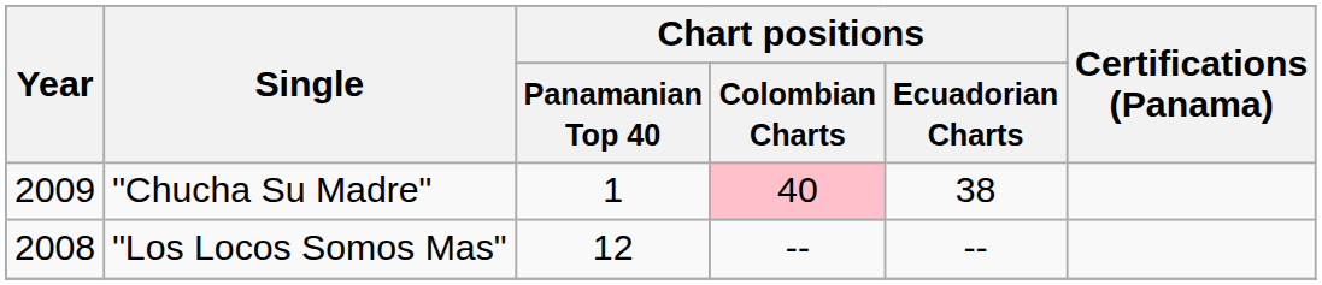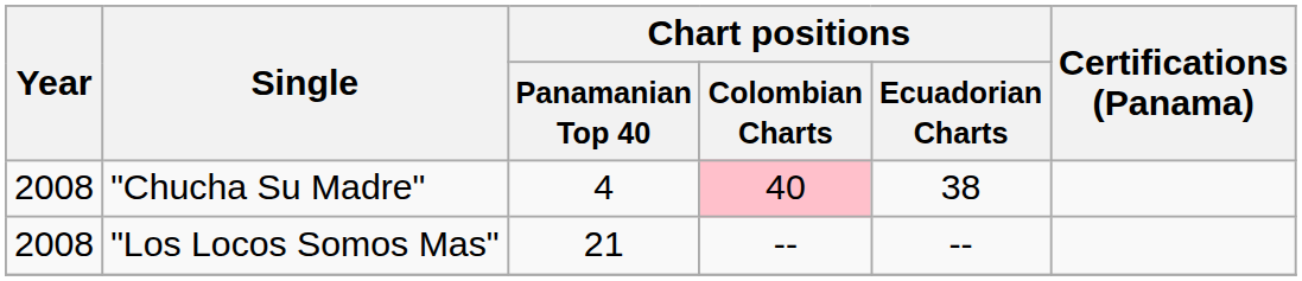 <table class="wikitable">
 <tr>
 <th rowspan=2>Year</th>
 <th rowspan=2>Single</th>
 <th colspan=3>Chart positions</th>
 <th rowspan="2">Certifications<br>(Panama)</th>
 </tr>
 <tr>
 <th width="30"><small>Panamanian Top 40</small></th>
 <th width="30"><small>Colombian Charts</small></th>
 <th width="30"><small>Ecuadorian Charts</small></th>
 </tr>
 <tr>
-<td rowspan="1">2009</td>
+<td rowspan="1">2008</td>
 <td>"Chucha Su Madre"</td>
-<td align="center">1</td>
+<td align="center">4</td>
 <td align="center" style="background: pink;">40</td>
 <td align="center">38</td>
 <td rowspan="1"></td>
 </tr>
 <tr>
 <td rowspan="1">2008</td>
 <td>"Los Locos Somos Mas"</td>
-<td align="center">12</td>
+<td align="center">21</td>
 <td align="center">--</td>
 <td align="center">--</td>
 <td rowspan="1"></td>
 </tr>
 <tr>
 </tr>
 </table>
